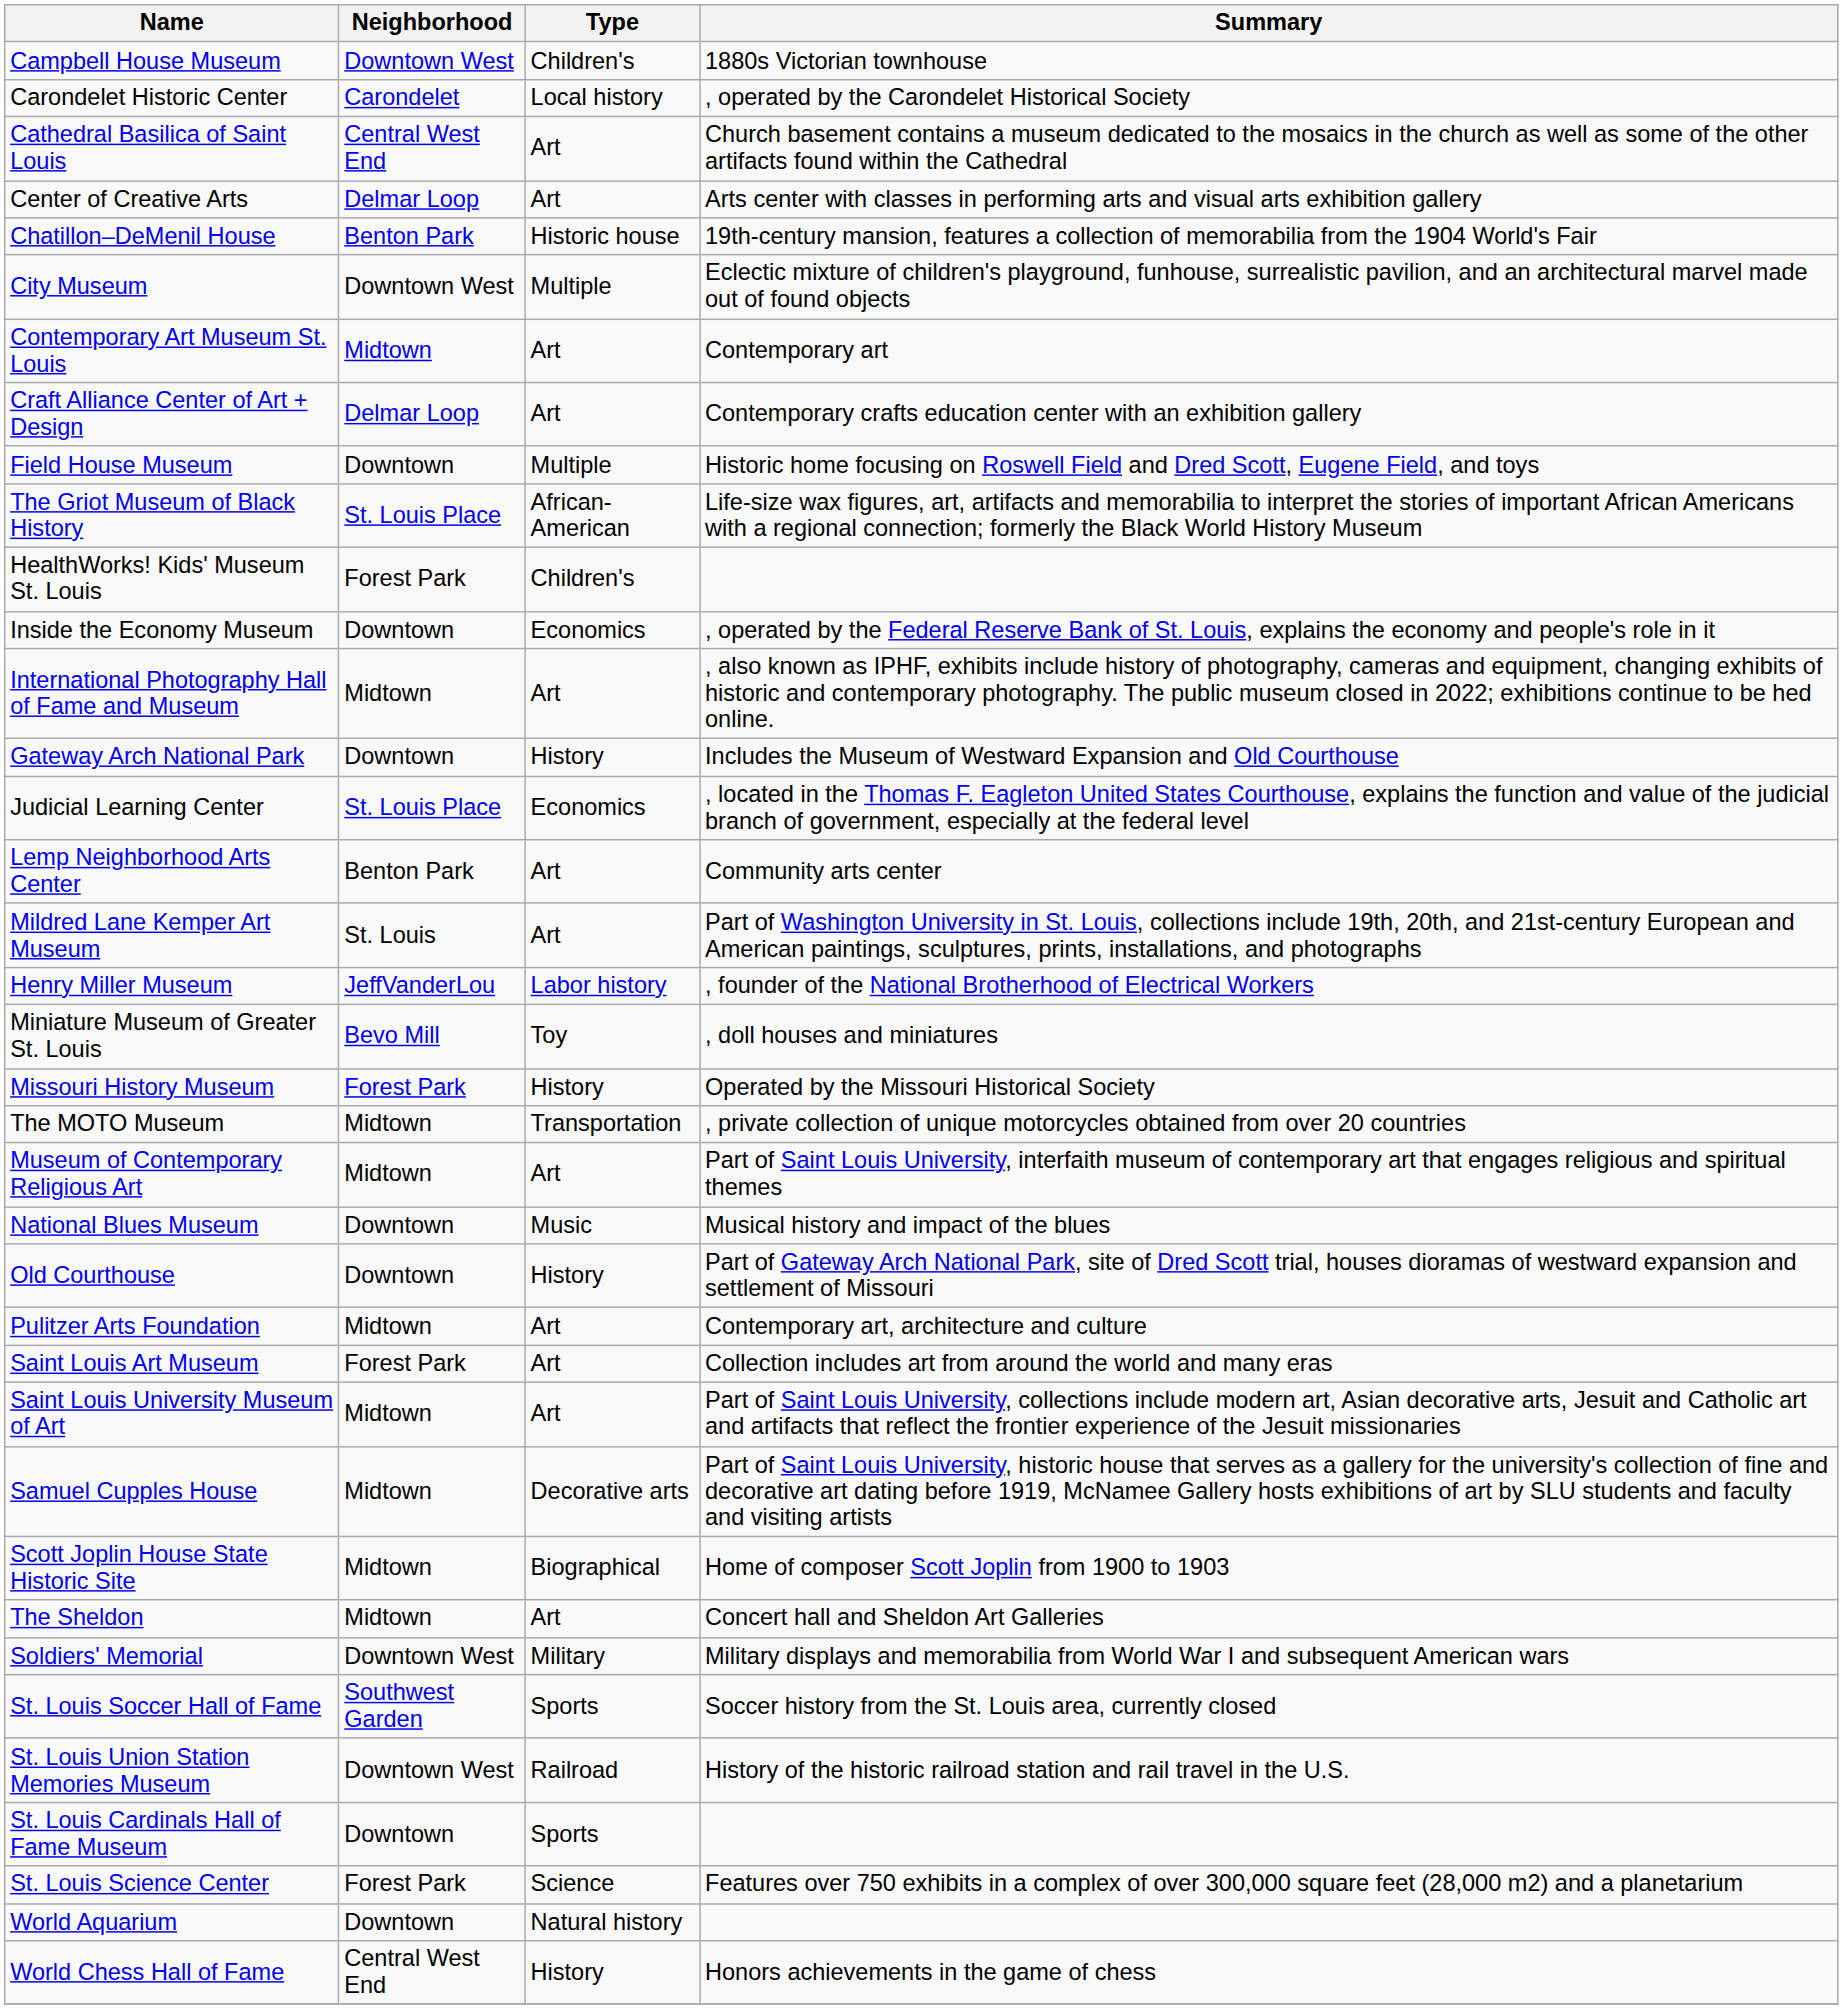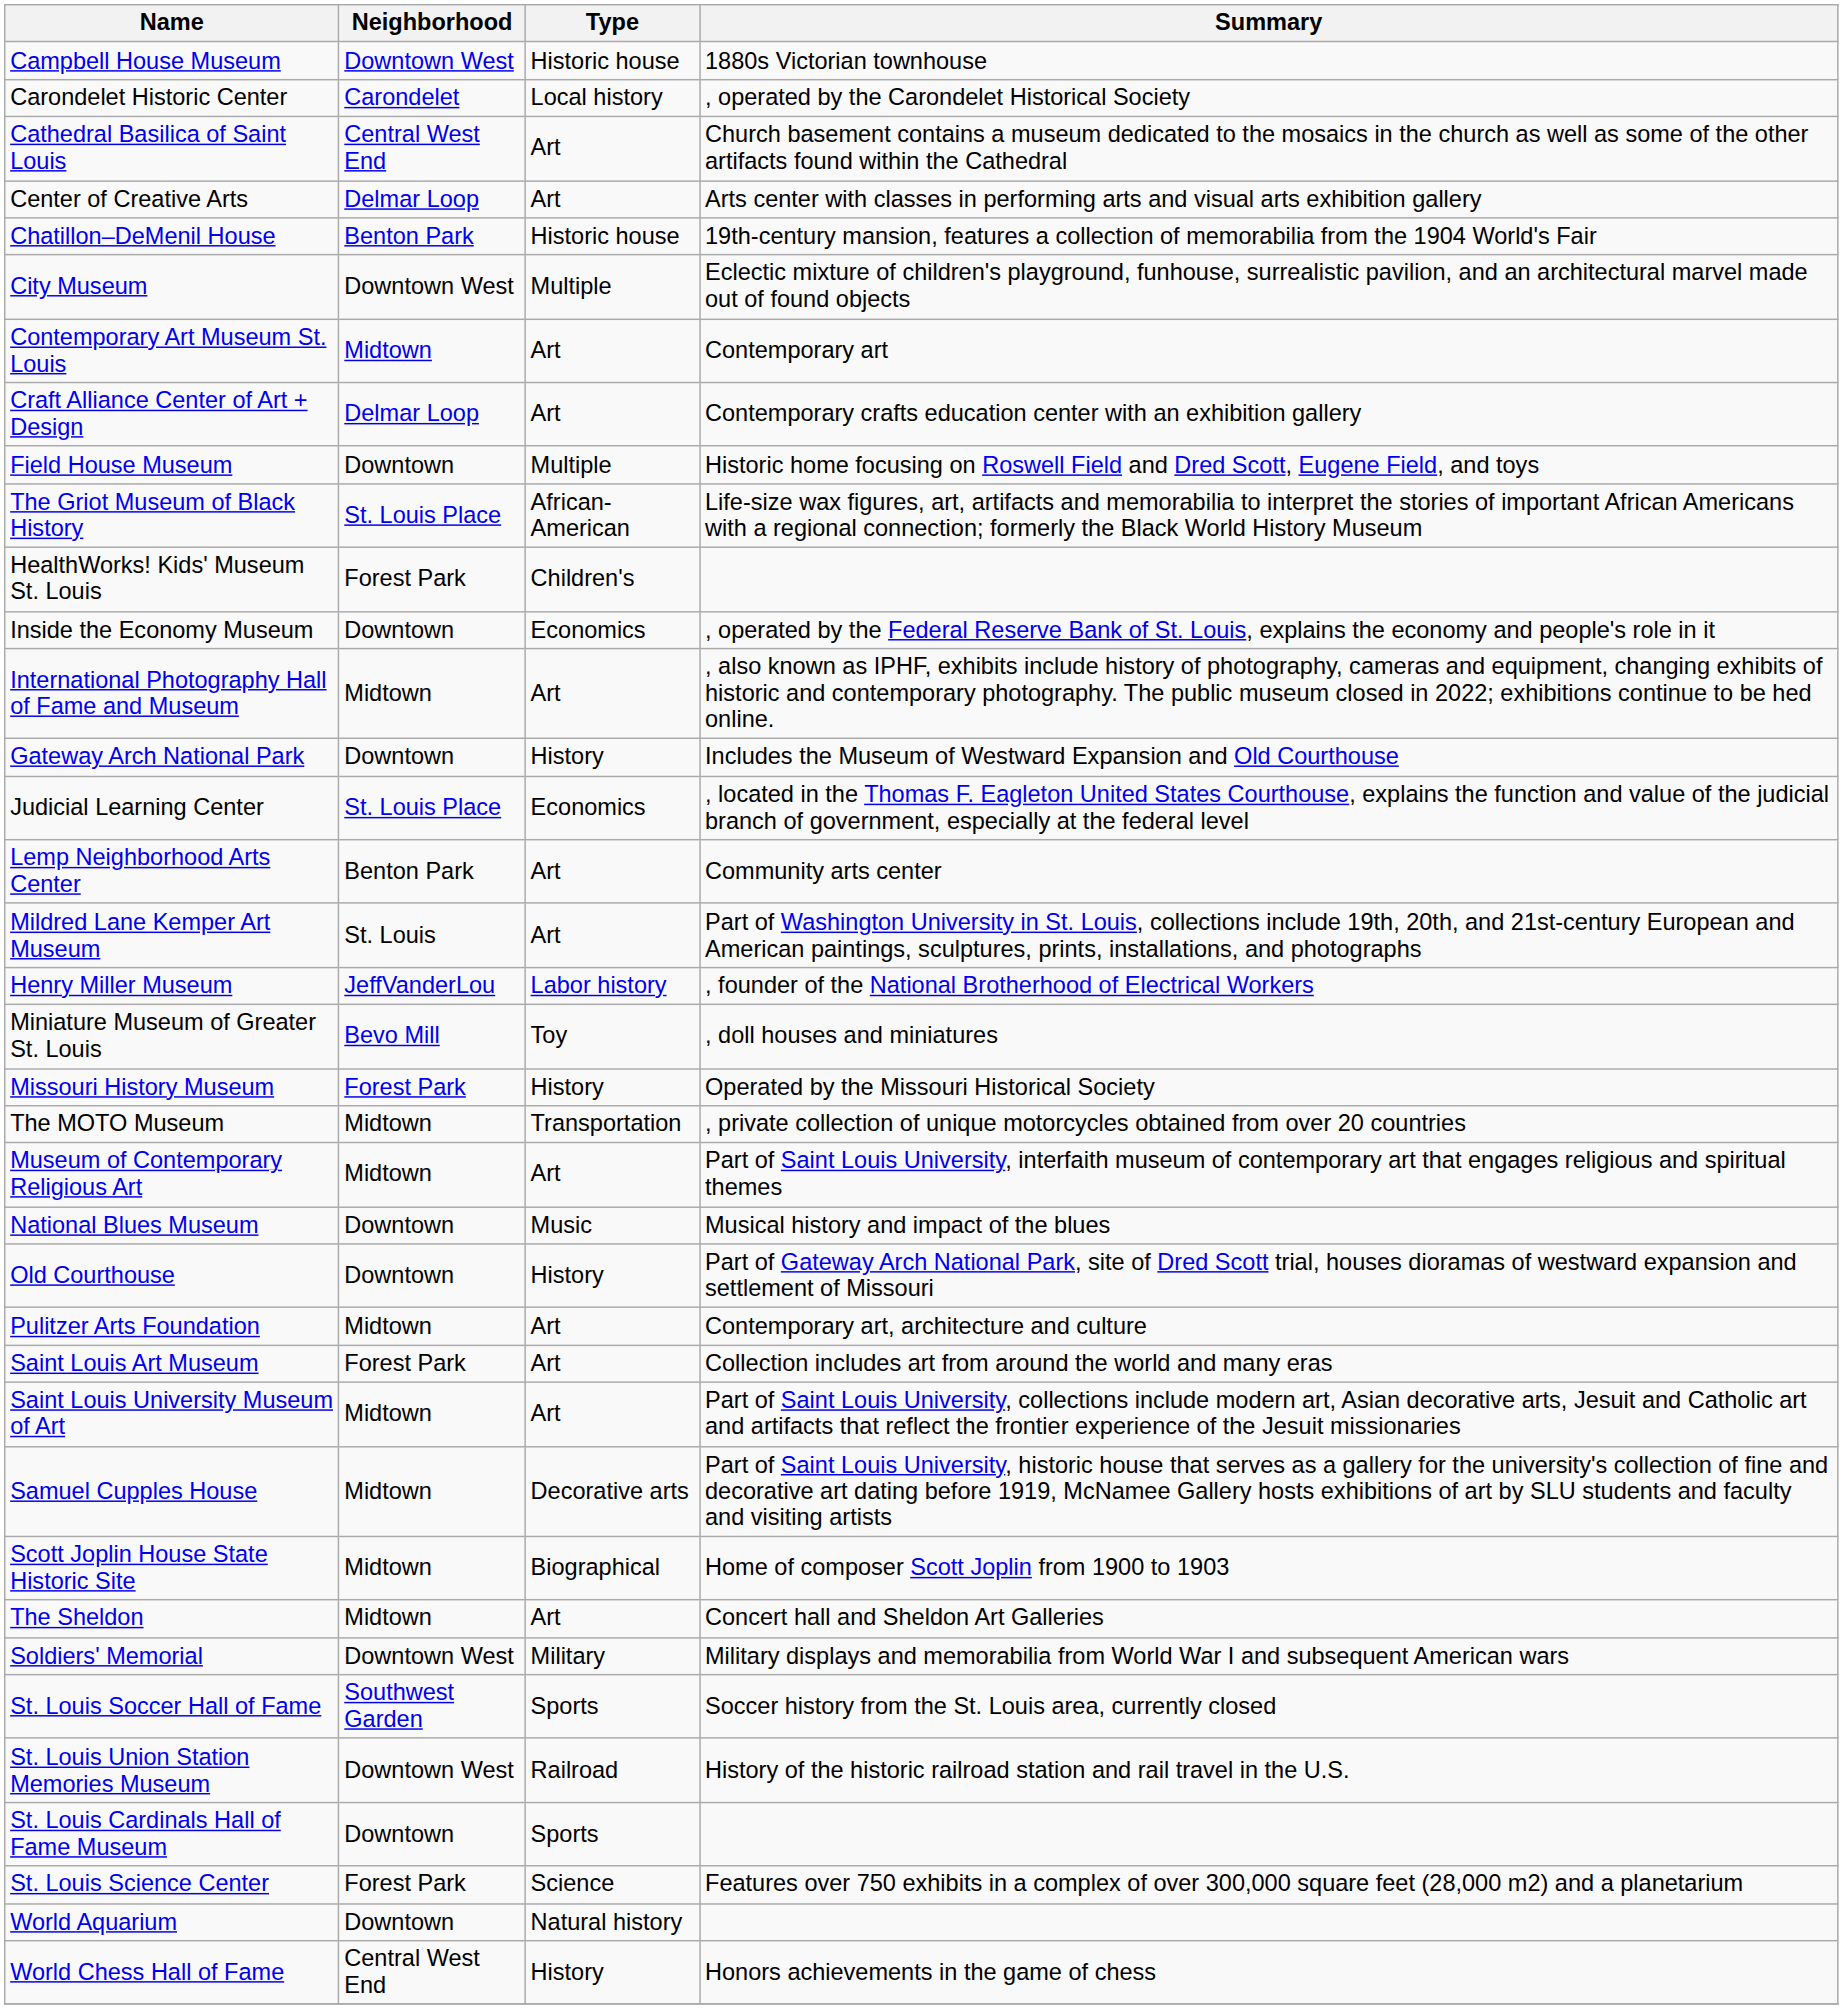 <table class="wikitable sortable">
 <tr>
 <th>Name</th>
 <th>Neighborhood</th>
 <th>Type</th>
 <th>Summary</th>
 </tr>
 <tr>
 <td><a href='#'>Campbell House Museum</a></td>
 <td><a href='#'>Downtown West</a></td>
-<td>Children's</td>
+<td>Historic house</td>
 <td>1880s Victorian townhouse</td>
 </tr>
 <tr>
 <td>Carondelet Historic Center</td>
 <td><a href='#'>Carondelet</a></td>
 <td>Local history</td>
 <td>, operated by the Carondelet Historical Society</td>
 </tr>
 <tr>
 <td><a href='#'>Cathedral Basilica of Saint Louis</a></td>
 <td><a href='#'>Central West End</a></td>
 <td>Art</td>
 <td>Church basement contains a museum dedicated to the mosaics in the church as well as some of the other artifacts found within the Cathedral</td>
 </tr>
 <tr>
 <td>Center of Creative Arts</td>
 <td><a href='#'>Delmar Loop</a></td>
 <td>Art</td>
 <td>Arts center with classes in performing arts and visual arts exhibition gallery</td>
 </tr>
 <tr>
 <td><a href='#'>Chatillon–DeMenil House</a></td>
 <td><a href='#'>Benton Park</a></td>
 <td>Historic house</td>
 <td>19th-century mansion, features a collection of memorabilia from the 1904 World's Fair</td>
 </tr>
 <tr>
 <td><a href='#'>City Museum</a></td>
 <td>Downtown West</td>
 <td>Multiple</td>
 <td>Eclectic mixture of children's playground, funhouse, surrealistic pavilion, and an architectural marvel made out of found objects</td>
 </tr>
 <tr>
 <td><a href='#'>Contemporary Art Museum St. Louis</a></td>
 <td><a href='#'>Midtown</a></td>
 <td>Art</td>
 <td>Contemporary art</td>
 </tr>
 <tr>
 <td><a href='#'>Craft Alliance Center of Art + Design</a></td>
 <td><a href='#'>Delmar Loop</a></td>
 <td>Art</td>
 <td>Contemporary crafts education center with an exhibition gallery</td>
 </tr>
 <tr>
 <td><a href='#'>Field House Museum</a></td>
 <td>Downtown</td>
 <td>Multiple</td>
 <td>Historic home focusing on <a href='#'>Roswell Field</a> and <a href='#'>Dred Scott</a>, <a href='#'>Eugene Field</a>, and toys</td>
 </tr>
 <tr>
 <td><a href='#'>The Griot Museum of Black History</a></td>
 <td><a href='#'>St. Louis Place</a></td>
 <td>African-American</td>
 <td>Life-size wax figures, art, artifacts and memorabilia to interpret the stories of important African Americans with a regional connection; formerly the Black World History Museum</td>
 </tr>
 <tr>
 <td>HealthWorks! Kids' Museum St. Louis</td>
 <td>Forest Park</td>
 <td>Children's</td>
 <td></td>
 </tr>
 <tr>
 <td>Inside the Economy Museum</td>
 <td>Downtown</td>
 <td>Economics</td>
 <td>, operated by the <a href='#'>Federal Reserve Bank of St. Louis</a>, explains the economy and people's role in it</td>
 </tr>
 <tr>
 <td><a href='#'>International Photography Hall of Fame and Museum</a></td>
 <td>Midtown</td>
 <td>Art</td>
 <td>, also known as IPHF, exhibits include history of photography, cameras and equipment, changing exhibits of historic and contemporary photography. The public museum closed in 2022; exhibitions continue to be hed online.</td>
 </tr>
 <tr>
 <td><a href='#'>Gateway Arch National Park</a></td>
 <td>Downtown</td>
 <td>History</td>
 <td>Includes the Museum of Westward Expansion and <a href='#'>Old Courthouse</a></td>
 </tr>
 <tr>
 <td>Judicial Learning Center</td>
 <td><a href='#'>St. Louis Place</a></td>
 <td>Economics</td>
 <td>, located in the <a href='#'>Thomas F. Eagleton United States Courthouse</a>, explains the function and value of the judicial branch of government, especially at the federal level</td>
 </tr>
 <tr>
 <td><a href='#'>Lemp Neighborhood Arts Center</a></td>
 <td>Benton Park</td>
 <td>Art</td>
 <td>Community arts center</td>
 </tr>
 <tr>
 <td><a href='#'>Mildred Lane Kemper Art Museum</a></td>
 <td>St. Louis</td>
 <td>Art</td>
 <td>Part of <a href='#'>Washington University in St. Louis</a>, collections include 19th, 20th, and 21st-century European and American paintings, sculptures, prints, installations, and photographs</td>
 </tr>
 <tr>
 <td><a href='#'>Henry Miller Museum</a></td>
 <td><a href='#'>JeffVanderLou</a></td>
 <td><a href='#'>Labor history</a></td>
 <td>, founder of the <a href='#'>National Brotherhood of Electrical Workers</a></td>
 </tr>
 <tr>
 <td>Miniature Museum of Greater St. Louis</td>
 <td><a href='#'>Bevo Mill</a></td>
 <td>Toy</td>
 <td>, doll houses and miniatures</td>
 </tr>
 <tr>
 <td><a href='#'>Missouri History Museum</a></td>
 <td><a href='#'>Forest Park</a></td>
 <td>History</td>
 <td>Operated by the Missouri Historical Society</td>
 </tr>
 <tr>
 <td>The MOTO Museum</td>
 <td>Midtown</td>
 <td>Transportation</td>
 <td>, private collection of unique motorcycles obtained from over 20 countries</td>
 </tr>
 <tr>
 <td><a href='#'>Museum of Contemporary Religious Art</a></td>
 <td>Midtown</td>
 <td>Art</td>
 <td>Part of <a href='#'>Saint Louis University</a>, interfaith museum of contemporary art that engages religious and spiritual themes</td>
 </tr>
 <tr>
 <td><a href='#'>National Blues Museum</a></td>
 <td>Downtown</td>
 <td>Music</td>
 <td>Musical history and impact of the blues</td>
 </tr>
 <tr>
 <td><a href='#'>Old Courthouse</a></td>
 <td>Downtown</td>
 <td>History</td>
 <td>Part of <a href='#'>Gateway Arch National Park</a>, site of <a href='#'>Dred Scott</a> trial, houses dioramas of westward expansion and settlement of Missouri</td>
 </tr>
 <tr>
 <td><a href='#'>Pulitzer Arts Foundation</a></td>
 <td>Midtown</td>
 <td>Art</td>
 <td>Contemporary art, architecture and culture</td>
 </tr>
 <tr>
 <td><a href='#'>Saint Louis Art Museum</a></td>
 <td>Forest Park</td>
 <td>Art</td>
 <td>Collection includes art from around the world and many eras</td>
 </tr>
 <tr>
 <td><a href='#'>Saint Louis University Museum of Art</a></td>
 <td>Midtown</td>
 <td>Art</td>
 <td>Part of <a href='#'>Saint Louis University</a>, collections include modern art, Asian decorative arts, Jesuit and Catholic art and artifacts that reflect the frontier experience of the Jesuit missionaries</td>
 </tr>
 <tr>
 <td><a href='#'>Samuel Cupples House</a></td>
 <td>Midtown</td>
 <td>Decorative arts</td>
 <td>Part of <a href='#'>Saint Louis University</a>, historic house that serves as a gallery for the university's collection of fine and decorative art dating before 1919,  McNamee Gallery hosts exhibitions of art by SLU students and faculty and visiting artists</td>
 </tr>
 <tr>
 <td><a href='#'>Scott Joplin House State Historic Site</a></td>
 <td>Midtown</td>
 <td>Biographical</td>
 <td>Home of composer <a href='#'>Scott Joplin</a> from 1900 to 1903</td>
 </tr>
 <tr>
 <td><a href='#'>The Sheldon</a></td>
 <td>Midtown</td>
 <td>Art</td>
 <td>Concert hall and Sheldon Art Galleries</td>
 </tr>
 <tr>
 <td><a href='#'>Soldiers' Memorial</a></td>
 <td>Downtown West</td>
 <td>Military</td>
 <td>Military displays and memorabilia from World War I and subsequent American wars</td>
 </tr>
 <tr>
 <td><a href='#'>St. Louis Soccer Hall of Fame</a></td>
 <td><a href='#'>Southwest Garden</a></td>
 <td>Sports</td>
 <td>Soccer history from the St. Louis area, currently closed</td>
 </tr>
 <tr>
 <td><a href='#'>St. Louis Union Station Memories Museum</a></td>
 <td>Downtown West</td>
 <td>Railroad</td>
 <td>History of the historic railroad station and rail travel in the U.S.</td>
 </tr>
 <tr>
 <td><a href='#'>St. Louis Cardinals Hall of Fame Museum</a></td>
 <td>Downtown</td>
 <td>Sports</td>
 <td></td>
 </tr>
 <tr>
 <td><a href='#'>St. Louis Science Center</a></td>
 <td>Forest Park</td>
 <td>Science</td>
 <td>Features over 750 exhibits in a complex of over 300,000 square feet (28,000 m2) and a planetarium</td>
 </tr>
 <tr>
 <td><a href='#'>World Aquarium</a></td>
 <td>Downtown</td>
 <td>Natural history</td>
 <td></td>
 </tr>
 <tr>
 <td><a href='#'>World Chess Hall of Fame</a></td>
 <td>Central West End</td>
 <td>History</td>
 <td>Honors achievements in the game of chess</td>
 </tr>
 <tr>
 </tr>
 </table>
